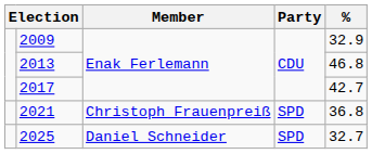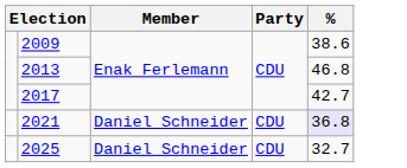 <table class=wikitable>
 <tr>
 <th colspan=2>Election</th>
 <th>Member</th>
 <th>Party</th>
 <th>%</th>
 </tr>
 <tr>
 <td rowspan=3 bgcolor=></td>
 <td><a href='#'>2009</a></td>
 <td rowspan=3><a href='#'>Enak Ferlemann</a></td>
 <td rowspan=3><a href='#'>CDU</a></td>
-<td align=right>32.9</td>
+<td align=right>38.6</td>
 </tr>
 <tr>
 <td><a href='#'>2013</a></td>
 <td align=right>46.8</td>
 </tr>
 <tr>
 <td><a href='#'>2017</a></td>
 <td align=right>42.7</td>
 </tr>
 <tr>
 <td bgcolor=></td>
 <td><a href='#'>2021</a></td>
-<td><a href='#'>Christoph Frauenpreiß</a></td>
-<td><a href='#'>SPD</a></td>
-<td align=right>36.8</td>
+<td><a href='#'>Daniel Schneider</a></td>
+<td><a href='#'>CDU</a></td>
+<td align=right style="background: lavender;">36.8</td>
 </tr>
 <tr>
 <td bgcolor=></td>
 <td><a href='#'>2025</a></td>
 <td><a href='#'>Daniel Schneider</a></td>
-<td><a href='#'>SPD</a></td>
+<td><a href='#'>CDU</a></td>
 <td>32.7</td>
 </tr>
 </table>
